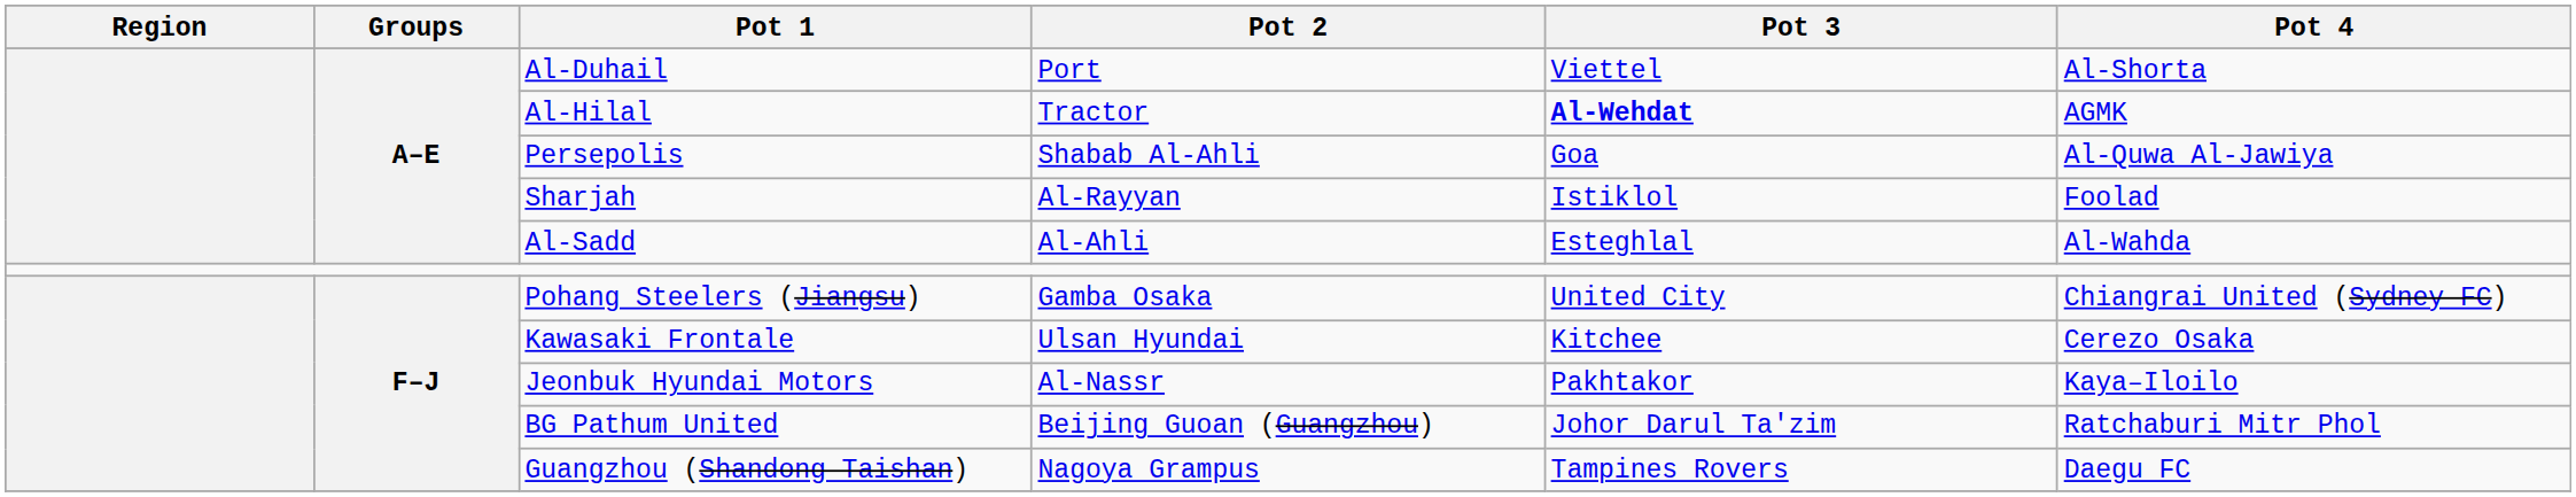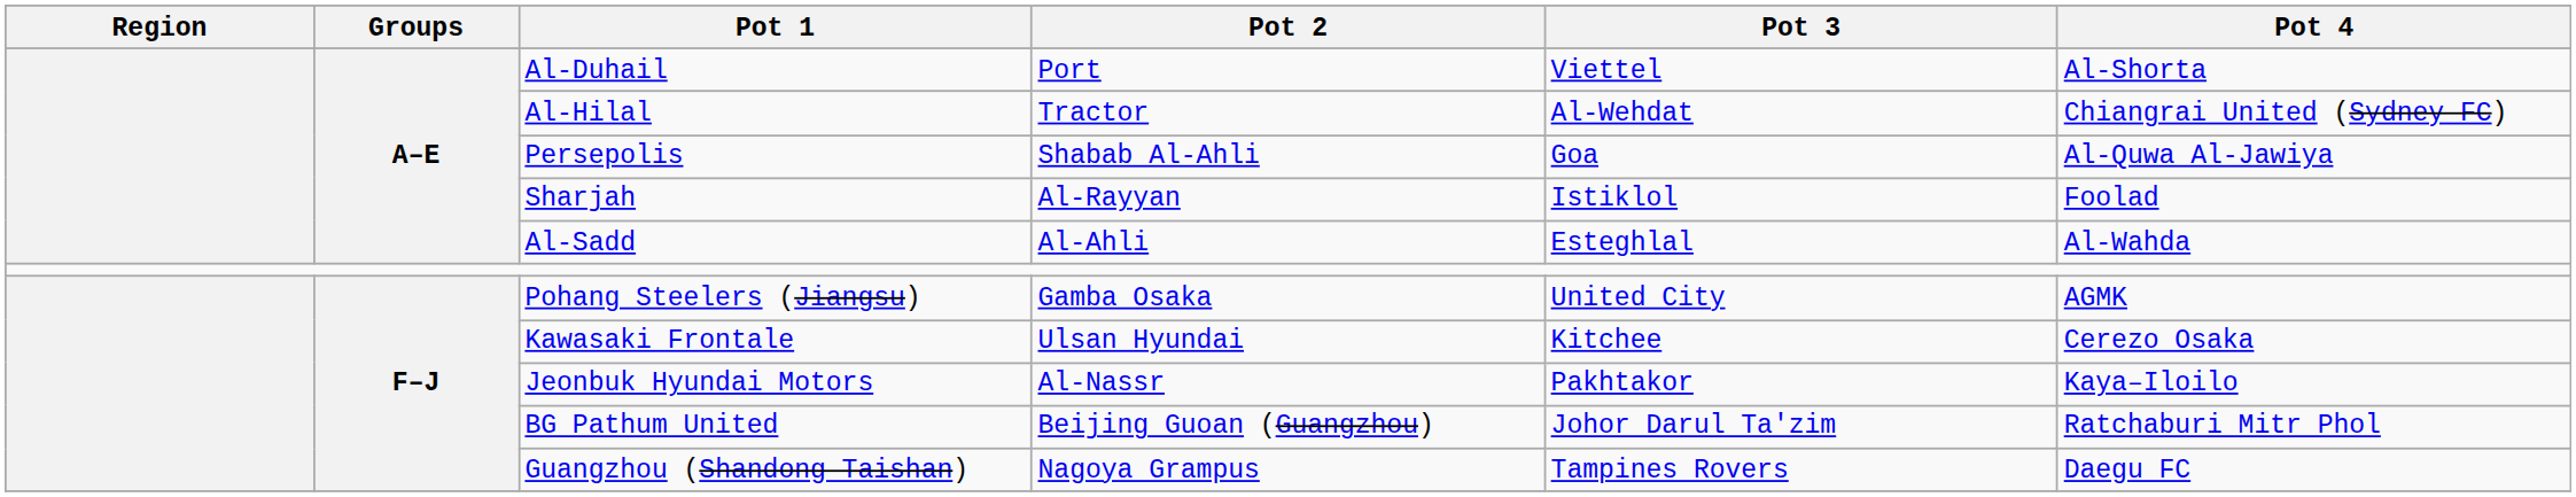 <table class="wikitable" style="width:100%;">
 <tr>
 <th width=12%>Region</th>
 <th width=8%>Groups</th>
 <th width=20%>Pot 1</th>
 <th width=20%>Pot 2</th>
 <th width=20%>Pot 3</th>
 <th width=20%>Pot 4</th>
 </tr>
 <tr>
 <th rowspan=5></th>
 <th rowspan=5>A–E</th>
 <td> <a href='#'>Al-Duhail</a></td>
 <td> <a href='#'>Port</a></td>
 <td> <a href='#'>Viettel</a></td>
 <td> <a href='#'>Al-Shorta</a></td>
 </tr>
 <tr>
 <td> <a href='#'>Al-Hilal</a></td>
 <td> <a href='#'>Tractor</a></td>
-<td><strong> <a href='#'>Al-Wehdat</a></strong></td>
-<td> <a href='#'>AGMK</a><br></td>
+<td> <a href='#'>Al-Wehdat</a></td>
+<td> <a href='#'>Chiangrai United</a> (<s><a href='#'>Sydney FC</a></s>)</td>
 </tr>
 <tr>
 <td> <a href='#'>Persepolis</a></td>
 <td> <a href='#'>Shabab Al-Ahli</a></td>
 <td> <a href='#'>Goa</a></td>
 <td> <a href='#'>Al-Quwa Al-Jawiya</a><br></td>
 </tr>
 <tr>
 <td> <a href='#'>Sharjah</a></td>
 <td> <a href='#'>Al-Rayyan</a></td>
 <td> <a href='#'>Istiklol</a></td>
 <td> <a href='#'>Foolad</a><br></td>
 </tr>
 <tr>
 <td> <a href='#'>Al-Sadd</a></td>
 <td> <a href='#'>Al-Ahli</a></td>
 <td> <a href='#'>Esteghlal</a></td>
 <td> <a href='#'>Al-Wahda</a><br></td>
 </tr>
 <tr>
 <td colspan=6></td>
 </tr>
 <tr>
 <th rowspan=5></th>
 <th rowspan=5>F–J</th>
 <td> <a href='#'>Pohang Steelers</a> (<s><a href='#'>Jiangsu</a></s>)</td>
 <td> <a href='#'>Gamba Osaka</a></td>
 <td> <a href='#'>United City</a></td>
-<td> <a href='#'>Chiangrai United</a> (<s><a href='#'>Sydney FC</a></s>)</td>
+<td> <a href='#'>AGMK</a><br></td>
 </tr>
 <tr>
 <td> <a href='#'>Kawasaki Frontale</a></td>
 <td> <a href='#'>Ulsan Hyundai</a></td>
 <td> <a href='#'>Kitchee</a></td>
 <td> <a href='#'>Cerezo Osaka</a></td>
 </tr>
 <tr>
 <td> <a href='#'>Jeonbuk Hyundai Motors</a></td>
 <td> <a href='#'>Al-Nassr</a></td>
 <td> <a href='#'>Pakhtakor</a></td>
 <td> <a href='#'>Kaya–Iloilo</a><br></td>
 </tr>
 <tr>
 <td> <a href='#'>BG Pathum United</a></td>
 <td> <a href='#'>Beijing Guoan</a> (<s><a href='#'>Guangzhou</a></s>)</td>
 <td> <a href='#'>Johor Darul Ta'zim</a></td>
 <td> <a href='#'>Ratchaburi Mitr Phol</a></td>
 </tr>
 <tr>
 <td> <a href='#'>Guangzhou</a> (<s><a href='#'>Shandong Taishan</a></s>)</td>
 <td> <a href='#'>Nagoya Grampus</a></td>
 <td> <a href='#'>Tampines Rovers</a></td>
 <td> <a href='#'>Daegu FC</a></td>
 </tr>
 </table>
